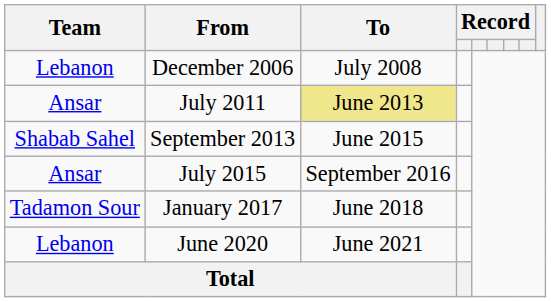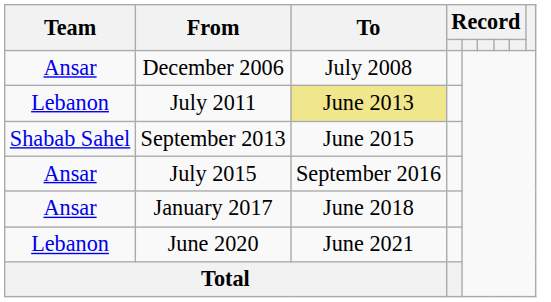 <table class="wikitable" style="text-align:center">
 <tr>
 <th rowspan="2">Team</th>
 <th rowspan="2">From</th>
 <th rowspan="2">To</th>
 <th colspan="5">Record</th>
 <th rowspan="2"></th>
 </tr>
 <tr>
 <th></th>
 <th></th>
 <th></th>
 <th></th>
 <th></th>
 </tr>
 <tr>
-<td><a href='#'>Lebanon</a></td>
+<td><a href='#'>Ansar</a></td>
 <td>December 2006</td>
 <td>July 2008<br></td>
 <td></td>
 </tr>
 <tr>
-<td><a href='#'>Ansar</a></td>
+<td><a href='#'>Lebanon</a></td>
 <td>July 2011</td>
 <td style="background: khaki;">June 2013<br></td>
 <td></td>
 </tr>
 <tr>
 <td><a href='#'>Shabab Sahel</a></td>
 <td>September 2013</td>
 <td>June 2015<br></td>
 <td></td>
 </tr>
 <tr>
 <td><a href='#'>Ansar</a></td>
 <td>July 2015</td>
 <td>September 2016<br></td>
 <td></td>
 </tr>
 <tr>
-<td><a href='#'>Tadamon Sour</a></td>
+<td><a href='#'>Ansar</a></td>
 <td>January 2017</td>
 <td>June 2018<br></td>
 <td></td>
 </tr>
 <tr>
 <td><a href='#'>Lebanon</a></td>
 <td>June 2020</td>
 <td>June 2021<br></td>
 <td></td>
 </tr>
 <tr>
 <th colspan="3">Total<br></th>
 <th></th>
 </tr>
 </table>
